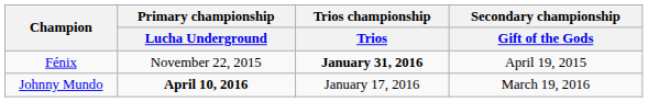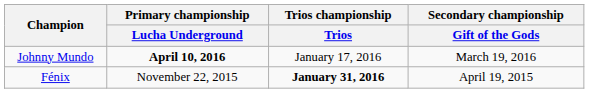 <table class="wikitable" style="font-size:85%; text-align:center; width:100%;">
 <tr>
 <th rowspan=2>Champion</th>
 <th>Primary championship</th>
 <th>Trios championship</th>
 <th>Secondary championship</th>
 </tr>
 <tr>
 <th><a href='#'>Lucha Underground</a></th>
 <th><a href='#'>Trios</a></th>
 <th><a href='#'>Gift of the Gods</a></th>
 </tr>
 <tr>
+<td><a href='#'>Johnny Mundo</a></td>
+<td><strong>April 10, 2016</strong></td>
+<td>January 17, 2016<br></td>
+<td>March 19, 2016</td>
+</tr>
+<tr>
 <td><a href='#'>Fénix</a></td>
 <td>November 22, 2015</td>
 <td><strong>January 31, 2016</strong><br></td>
 <td>April 19, 2015</td>
 </tr>
-<tr>
-<td><a href='#'>Johnny Mundo</a></td>
-<td><strong>April 10, 2016</strong></td>
-<td>January 17, 2016<br></td>
-<td>March 19, 2016</td>
-</tr>
 </table>
